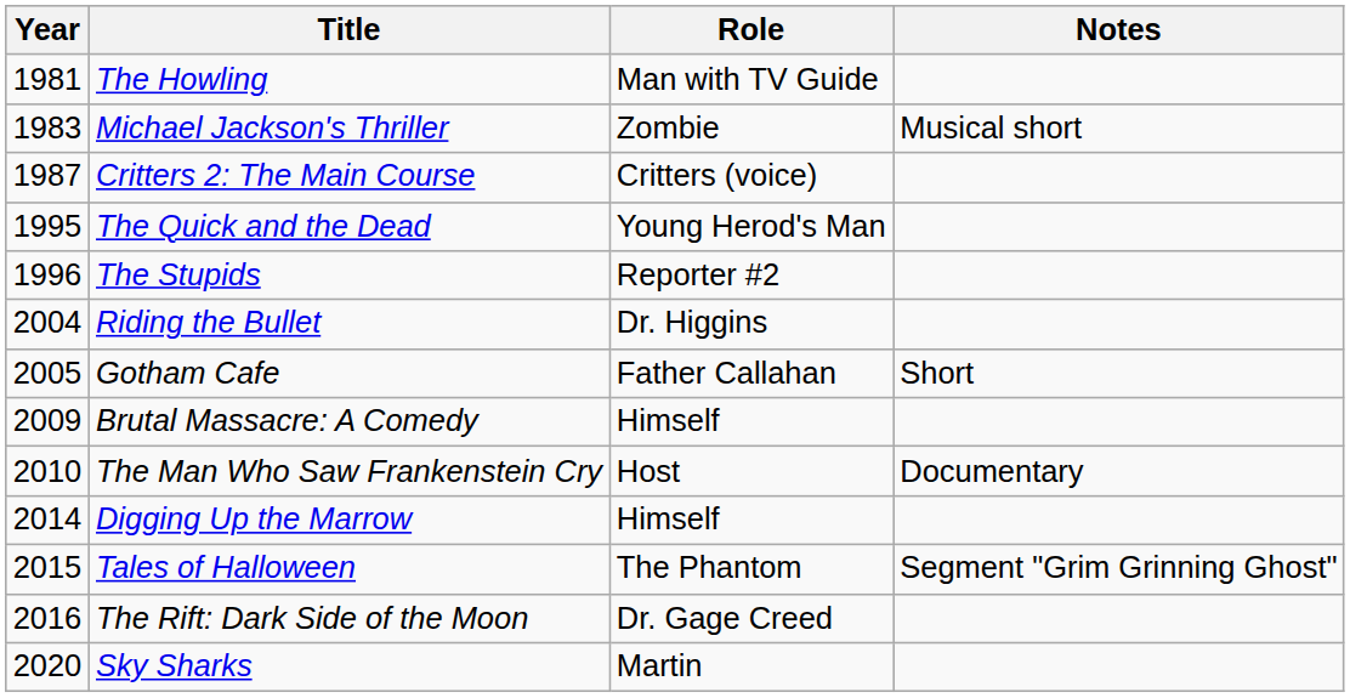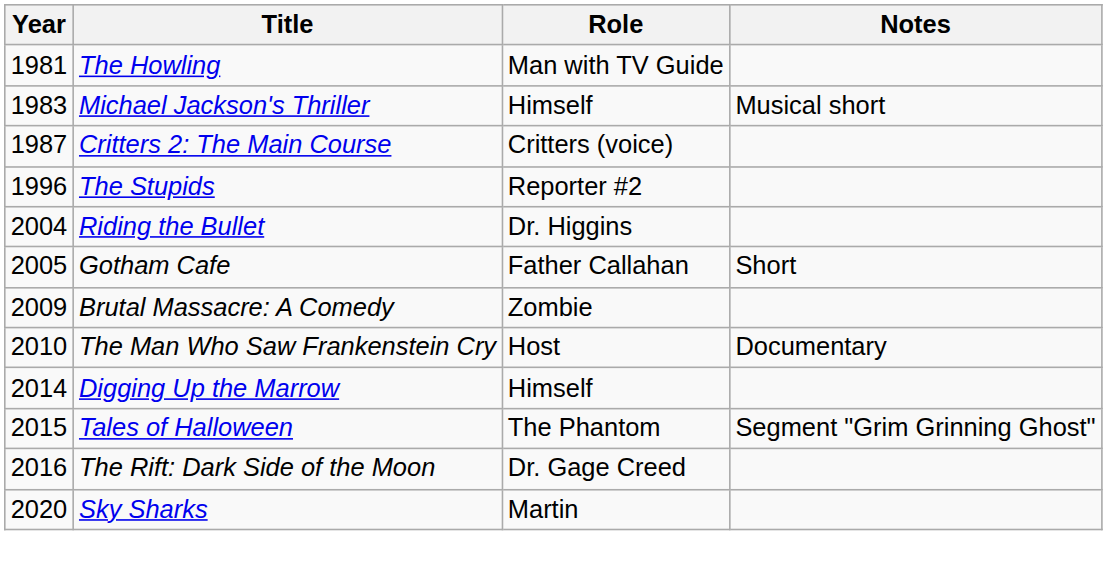 <table class="wikitable">
 <tr>
 <th>Year</th>
 <th>Title</th>
 <th>Role</th>
 <th>Notes</th>
 </tr>
 <tr>
 <td>1981</td>
 <td><a href='#'><em>The Howling</em></a></td>
 <td>Man with TV Guide</td>
 <td></td>
 </tr>
 <tr>
 <td>1983</td>
 <td><a href='#'><em>Michael Jackson's Thriller</em></a></td>
-<td>Zombie</td>
+<td>Himself</td>
 <td>Musical short</td>
 </tr>
 <tr>
 <td>1987</td>
 <td><em><a href='#'>Critters 2: The Main Course</a></em></td>
 <td>Critters (voice)</td>
-<td></td>
-</tr>
-<tr>
-<td>1995</td>
-<td><em><a href='#'>The Quick and the Dead</a></em></td>
-<td>Young Herod's Man</td>
 <td></td>
 </tr>
 <tr>
 <td>1996</td>
 <td><em><a href='#'>The Stupids</a></em></td>
 <td>Reporter #2</td>
 <td></td>
 </tr>
 <tr>
 <td>2004</td>
 <td><em><a href='#'>Riding the Bullet</a></em></td>
 <td>Dr. Higgins</td>
 <td></td>
 </tr>
 <tr>
 <td>2005</td>
 <td><em>Gotham Cafe</em></td>
 <td>Father Callahan</td>
 <td>Short</td>
 </tr>
 <tr>
 <td>2009</td>
 <td><em>Brutal Massacre: A Comedy</em></td>
-<td>Himself</td>
+<td>Zombie</td>
 <td></td>
 </tr>
 <tr>
 <td>2010</td>
 <td><em>The Man Who Saw Frankenstein Cry</em></td>
 <td>Host</td>
 <td>Documentary</td>
 </tr>
 <tr>
 <td>2014</td>
 <td><em><a href='#'>Digging Up the Marrow</a></em></td>
 <td>Himself</td>
 <td></td>
 </tr>
 <tr>
 <td>2015</td>
 <td><em><a href='#'>Tales of Halloween</a></em></td>
 <td>The Phantom</td>
 <td>Segment "Grim Grinning Ghost"</td>
 </tr>
 <tr>
 <td>2016</td>
 <td><em>The Rift: Dark Side of the Moon</em></td>
 <td>Dr. Gage Creed</td>
 <td></td>
 </tr>
 <tr>
 <td>2020</td>
 <td><em><a href='#'>Sky Sharks</a></em></td>
 <td>Martin</td>
 <td></td>
 </tr>
 </table>
